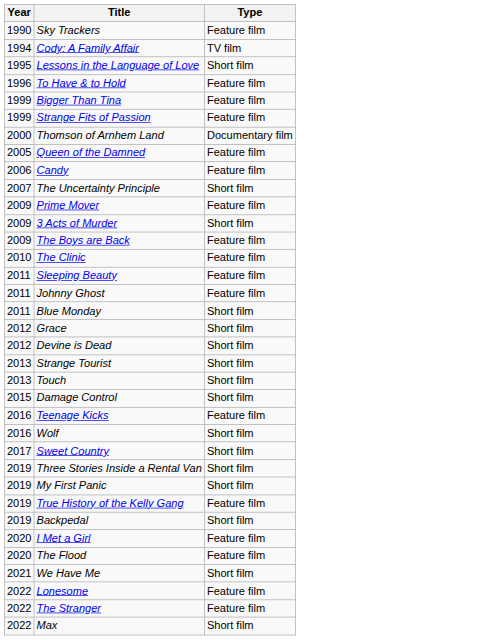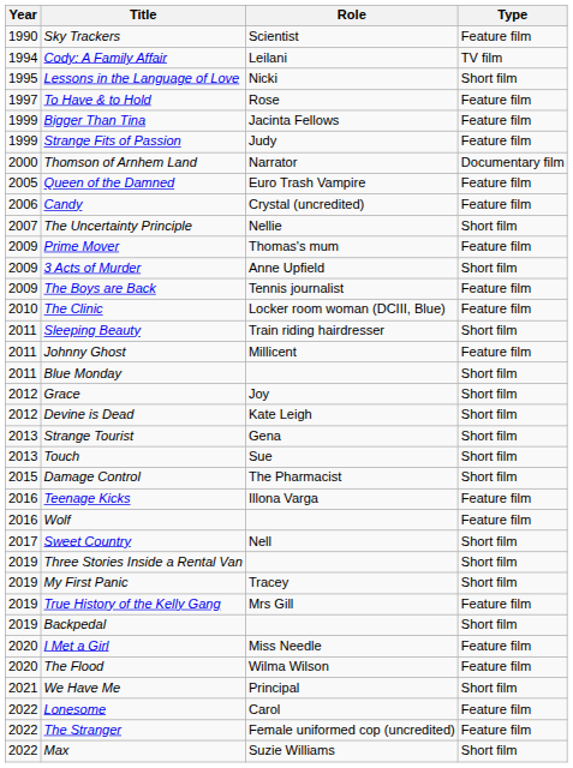 <table class="wikitable">
 <tr>
 <th>Year</th>
 <th>Title</th>
+<th>Role</th>
 <th>Type</th>
 </tr>
 <tr>
 <td>1990</td>
 <td><em>Sky Trackers</em></td>
+<td>Scientist</td>
 <td>Feature film</td>
 </tr>
 <tr>
 <td>1994</td>
 <td><em><a href='#'>Cody: A Family Affair</a></em></td>
+<td>Leilani</td>
 <td>TV film</td>
 </tr>
 <tr>
 <td>1995</td>
 <td><em><a href='#'>Lessons in the Language of Love</a></em></td>
+<td>Nicki</td>
 <td>Short film</td>
 </tr>
 <tr>
-<td>1996</td>
+<td>1997</td>
 <td><em><a href='#'>To Have & to Hold</a></em></td>
+<td>Rose</td>
 <td>Feature film</td>
 </tr>
 <tr>
 <td>1999</td>
 <td><em><a href='#'>Bigger Than Tina</a></em></td>
+<td>Jacinta Fellows</td>
 <td>Feature film</td>
 </tr>
 <tr>
 <td>1999</td>
 <td><em><a href='#'>Strange Fits of Passion</a></em></td>
+<td>Judy</td>
 <td>Feature film</td>
 </tr>
 <tr>
 <td>2000</td>
 <td><em>Thomson of Arnhem Land</em></td>
+<td>Narrator</td>
 <td>Documentary film</td>
 </tr>
 <tr>
 <td>2005</td>
 <td><em><a href='#'>Queen of the Damned</a></em></td>
+<td>Euro Trash Vampire</td>
 <td>Feature film</td>
 </tr>
 <tr>
 <td>2006</td>
 <td><em><a href='#'>Candy</a></em></td>
+<td>Crystal (uncredited)</td>
 <td>Feature film</td>
 </tr>
 <tr>
 <td>2007</td>
 <td><em>The Uncertainty Principle</em></td>
+<td>Nellie</td>
 <td>Short film</td>
 </tr>
 <tr>
 <td>2009</td>
 <td><em><a href='#'>Prime Mover</a></em></td>
+<td>Thomas's mum</td>
 <td>Feature film</td>
 </tr>
 <tr>
 <td>2009</td>
 <td><em><a href='#'>3 Acts of Murder</a></em></td>
+<td>Anne Upfield</td>
 <td>Short film</td>
 </tr>
 <tr>
 <td>2009</td>
 <td><em><a href='#'>The Boys are Back</a></em></td>
+<td>Tennis journalist</td>
 <td>Feature film</td>
 </tr>
 <tr>
 <td>2010</td>
 <td><em><a href='#'>The Clinic</a></em></td>
+<td>Locker room woman (DCIII, Blue)</td>
 <td>Feature film</td>
 </tr>
 <tr>
 <td>2011</td>
 <td><em><a href='#'>Sleeping Beauty</a></em></td>
-<td>Feature film</td>
+<td>Train riding hairdresser</td>
+<td>Short film</td>
 </tr>
 <tr>
 <td>2011</td>
 <td><em>Johnny Ghost</em></td>
+<td>Millicent</td>
 <td>Feature film</td>
 </tr>
 <tr>
 <td>2011</td>
 <td><em>Blue Monday</em></td>
+<td></td>
 <td>Short film</td>
 </tr>
 <tr>
 <td>2012</td>
 <td><em>Grace</em></td>
+<td>Joy</td>
 <td>Short film</td>
 </tr>
 <tr>
 <td>2012</td>
 <td><em>Devine is Dead</em></td>
+<td>Kate Leigh</td>
 <td>Short film</td>
 </tr>
 <tr>
 <td>2013</td>
 <td><em>Strange Tourist</em></td>
+<td>Gena</td>
 <td>Short film</td>
 </tr>
 <tr>
 <td>2013</td>
 <td><em>Touch</em></td>
+<td>Sue</td>
 <td>Short film</td>
 </tr>
 <tr>
 <td>2015</td>
 <td><em>Damage Control</em></td>
+<td>The Pharmacist</td>
 <td>Short film</td>
 </tr>
 <tr>
 <td>2016</td>
 <td><em><a href='#'>Teenage Kicks</a></em></td>
+<td>Illona Varga</td>
 <td>Feature film</td>
 </tr>
 <tr>
 <td>2016</td>
 <td><em>Wolf</em></td>
-<td>Short film</td>
+<td></td>
+<td>Feature film</td>
 </tr>
 <tr>
 <td>2017</td>
 <td><em><a href='#'>Sweet Country</a></em></td>
+<td>Nell</td>
 <td>Short film</td>
 </tr>
 <tr>
 <td>2019</td>
 <td><em>Three Stories Inside a Rental Van</em></td>
+<td></td>
 <td>Short film</td>
 </tr>
 <tr>
 <td>2019</td>
 <td><em>My First Panic</em></td>
+<td>Tracey</td>
 <td>Short film</td>
 </tr>
 <tr>
 <td>2019</td>
 <td><em><a href='#'>True History of the Kelly Gang</a></em></td>
+<td>Mrs Gill</td>
 <td>Feature film</td>
 </tr>
 <tr>
 <td>2019</td>
 <td><em>Backpedal</em></td>
+<td></td>
 <td>Short film</td>
 </tr>
 <tr>
 <td>2020</td>
 <td><em><a href='#'>I Met a Girl</a></em></td>
+<td>Miss Needle</td>
 <td>Feature film</td>
 </tr>
 <tr>
 <td>2020</td>
 <td><em>The Flood</em></td>
+<td>Wilma Wilson</td>
 <td>Feature film</td>
 </tr>
 <tr>
 <td>2021</td>
 <td><em>We Have Me</em></td>
+<td>Principal</td>
 <td>Short film</td>
 </tr>
 <tr>
 <td>2022</td>
 <td><em><a href='#'>Lonesome</a></em></td>
+<td>Carol</td>
 <td>Feature film</td>
 </tr>
 <tr>
 <td>2022</td>
 <td><em><a href='#'>The Stranger</a></em></td>
+<td>Female uniformed cop (uncredited)</td>
 <td>Feature film</td>
 </tr>
 <tr>
 <td>2022</td>
 <td><em>Max</em></td>
+<td>Suzie Williams</td>
 <td>Short film</td>
 </tr>
 </table>
